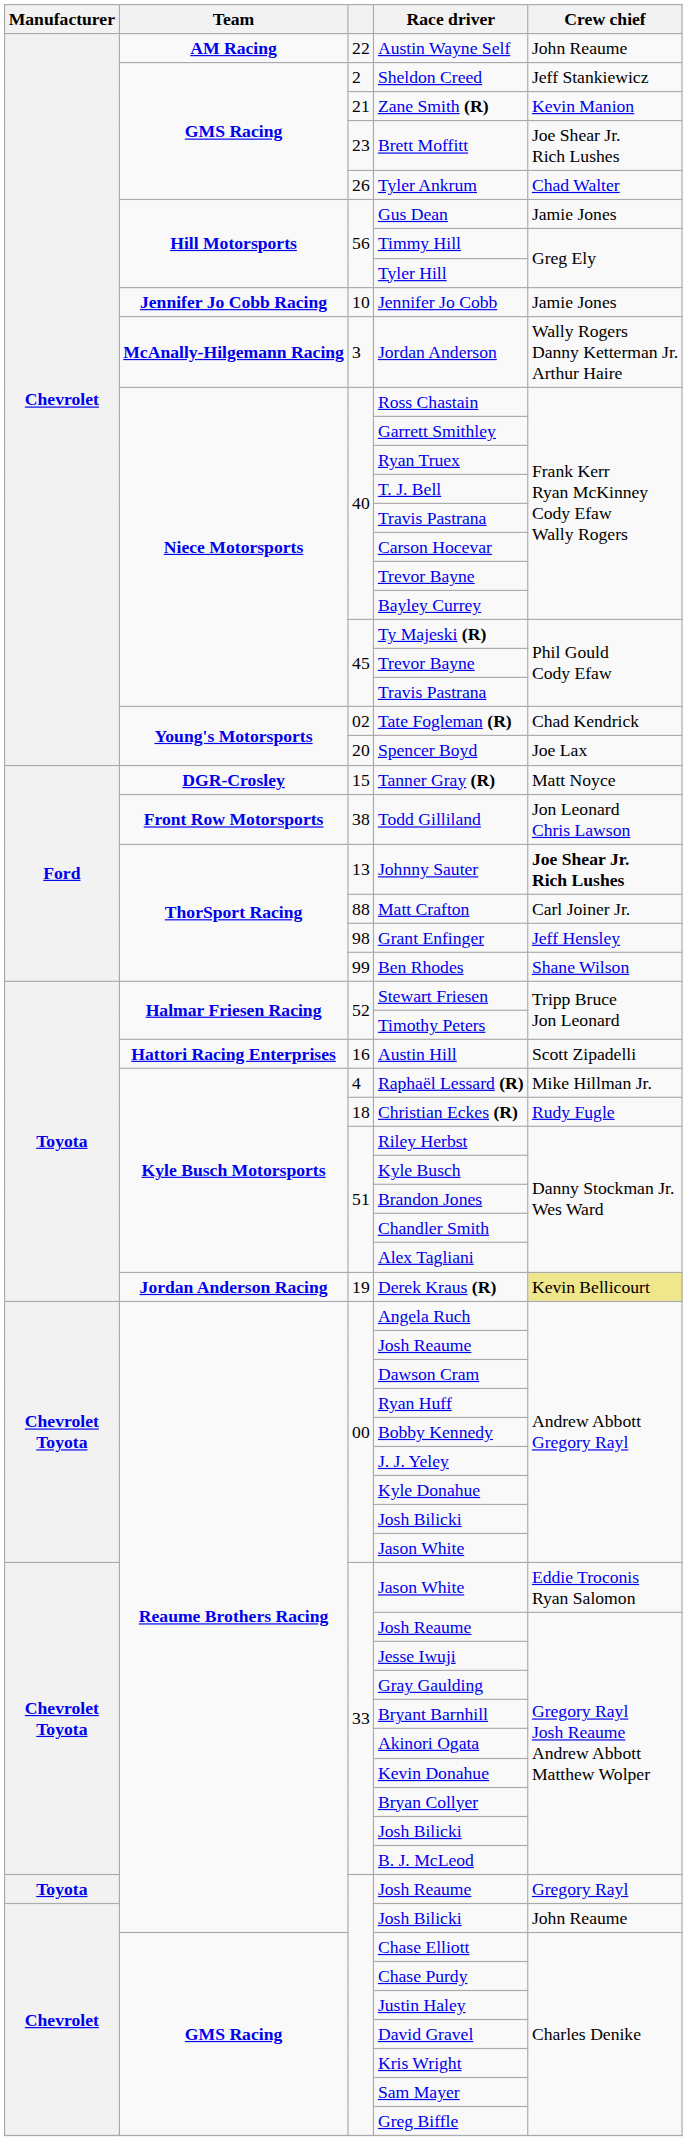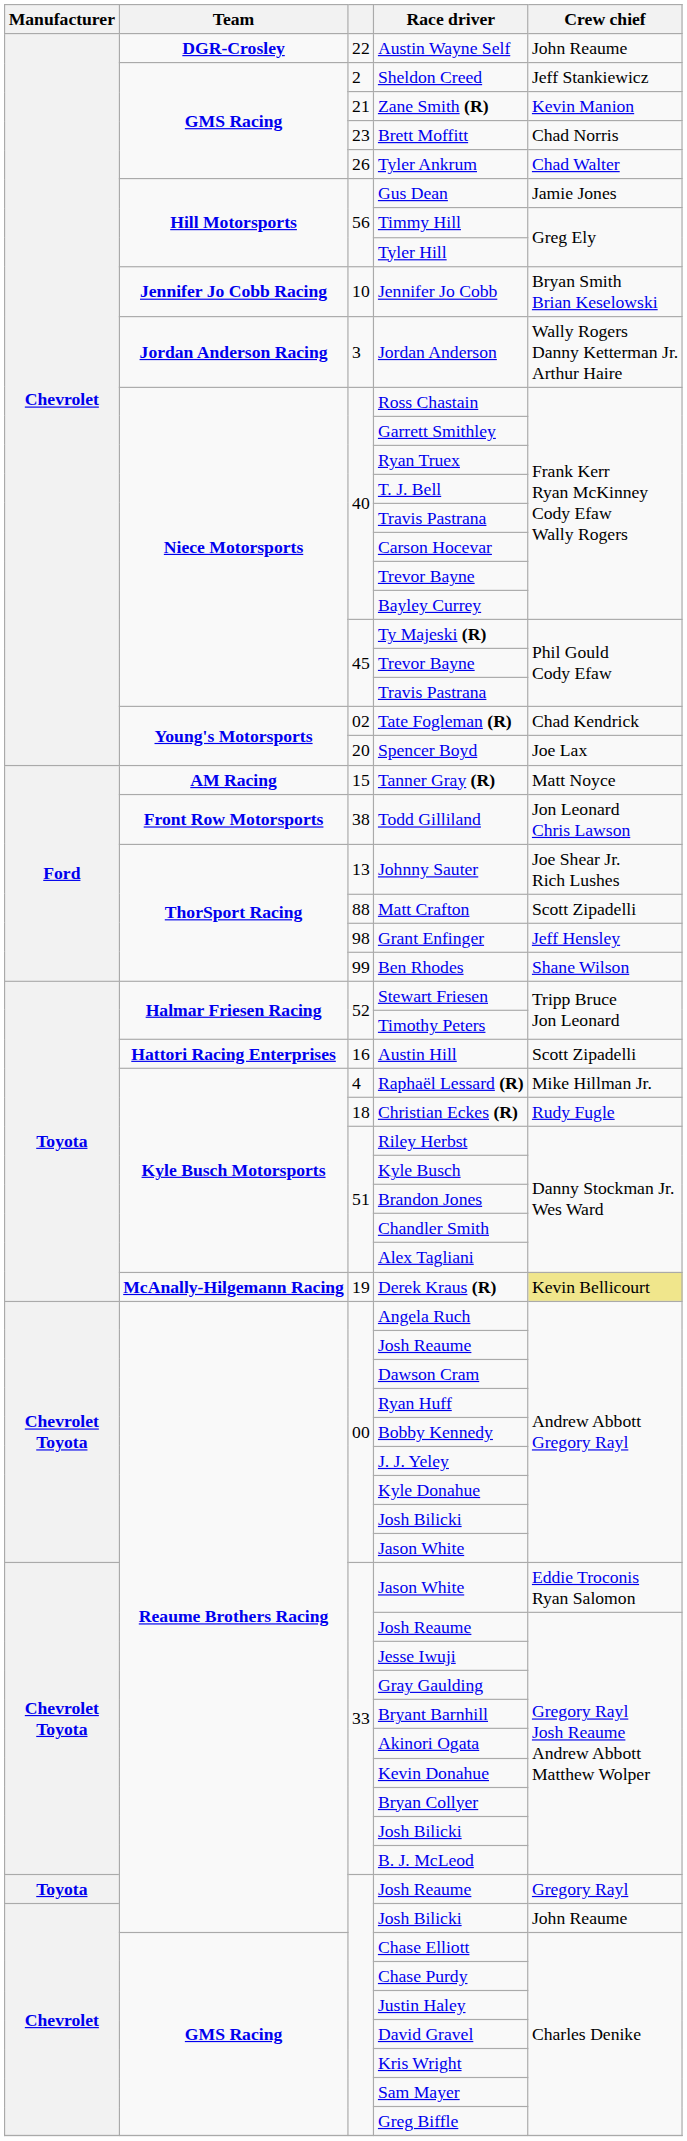 <table class="wikitable" style="font-size: 95%;">
 <tr>
 <th>Manufacturer</th>
 <th>Team</th>
 <th></th>
 <th>Race driver</th>
 <th>Crew chief</th>
 </tr>
 <tr>
 <th rowspan=23><a href='#'>Chevrolet</a></th>
-<td style="text-align:center;"><strong><a href='#'>AM Racing</a></strong></td>
+<td style="text-align:center;"><strong><a href='#'>DGR-Crosley</a></strong></td>
 <td>22</td>
 <td><a href='#'>Austin Wayne Self</a></td>
 <td>John Reaume</td>
 </tr>
 <tr>
 <td rowspan=4 style="text-align:center;"><strong><a href='#'>GMS Racing</a></strong></td>
 <td>2</td>
 <td><a href='#'>Sheldon Creed</a></td>
 <td>Jeff Stankiewicz</td>
 </tr>
 <tr>
 <td>21</td>
 <td><a href='#'>Zane Smith</a> <strong>(R)</strong></td>
 <td><a href='#'>Kevin Manion</a></td>
 </tr>
 <tr>
 <td>23</td>
 <td><a href='#'>Brett Moffitt</a></td>
-<td>Joe Shear Jr. <small></small> <br> Rich Lushes <small></small></td>
+<td>Chad Norris</td>
 </tr>
 <tr>
 <td>26</td>
 <td><a href='#'>Tyler Ankrum</a></td>
 <td><a href='#'>Chad Walter</a></td>
 </tr>
 <tr>
 <td rowspan=3 style="text-align:center;"><strong><a href='#'>Hill Motorsports</a></strong></td>
 <td rowspan=3>56</td>
 <td><a href='#'>Gus Dean</a><small> </small></td>
 <td>Jamie Jones</td>
 </tr>
 <tr>
 <td><a href='#'>Timmy Hill</a> <small></small></td>
 <td rowspan=2>Greg Ely</td>
 </tr>
 <tr>
 <td><a href='#'>Tyler Hill</a> <small></small></td>
 </tr>
 <tr>
 <td style="text-align:center;"><strong><a href='#'>Jennifer Jo Cobb Racing</a></strong></td>
 <td>10</td>
 <td><a href='#'>Jennifer Jo Cobb</a></td>
-<td>Jamie Jones</td>
+<td>Bryan Smith <small></small> <br> <a href='#'>Brian Keselowski</a> <small></small></td>
 </tr>
 <tr>
-<td style="text-align:center;"><strong><a href='#'>McAnally-Hilgemann Racing</a></strong></td>
+<td style="text-align:center;"><strong><a href='#'>Jordan Anderson Racing</a></strong></td>
 <td>3</td>
 <td><a href='#'>Jordan Anderson</a></td>
 <td>Wally Rogers <small></small> <br> Danny Ketterman Jr. <small></small> <br> Arthur Haire <small></small></td>
 </tr>
 <tr>
 <td rowspan=11 style="text-align:center;"><strong><a href='#'>Niece Motorsports</a></strong></td>
 <td rowspan=8>40</td>
 <td><a href='#'>Ross Chastain</a> <small></small></td>
 <td rowspan=8>Frank Kerr <small></small> <br> Ryan McKinney <small></small> <br> Cody Efaw <small></small> <br> Wally Rogers <small></small></td>
 </tr>
 <tr>
 <td><a href='#'>Garrett Smithley</a> <small></small></td>
 </tr>
 <tr>
 <td><a href='#'>Ryan Truex</a> <small></small></td>
 </tr>
 <tr>
 <td><a href='#'>T. J. Bell</a> <small></small></td>
 </tr>
 <tr>
 <td><a href='#'>Travis Pastrana</a> <small></small></td>
 </tr>
 <tr>
 <td><a href='#'>Carson Hocevar</a> <small></small></td>
 </tr>
 <tr>
 <td><a href='#'>Trevor Bayne</a> <small></small></td>
 </tr>
 <tr>
 <td><a href='#'>Bayley Currey</a> <small></small></td>
 </tr>
 <tr>
 <td rowspan=3>45</td>
 <td><a href='#'>Ty Majeski</a> <strong>(R)</strong> <small></small></td>
 <td rowspan=3>Phil Gould <small></small> <br> Cody Efaw <small></small></td>
 </tr>
 <tr>
 <td><a href='#'>Trevor Bayne</a> <small></small></td>
 </tr>
 <tr>
 <td><a href='#'>Travis Pastrana</a> <small></small></td>
 </tr>
 <tr>
 <td rowspan=2 style="text-align:center;"><strong><a href='#'>Young's Motorsports</a></strong></td>
 <td>02</td>
 <td><a href='#'>Tate Fogleman</a> <strong>(R)</strong></td>
 <td>Chad Kendrick</td>
 </tr>
 <tr>
 <td>20</td>
 <td><a href='#'>Spencer Boyd</a></td>
 <td>Joe Lax</td>
 </tr>
 <tr>
 <th rowspan=6><a href='#'>Ford</a></th>
-<td style="text-align:center;"><strong><a href='#'>DGR-Crosley</a></strong></td>
+<td style="text-align:center;"><strong><a href='#'>AM Racing</a></strong></td>
 <td>15</td>
 <td><a href='#'>Tanner Gray</a> <strong>(R)</strong></td>
 <td>Matt Noyce</td>
 </tr>
 <tr>
 <td style="text-align:center;"><strong><a href='#'>Front Row Motorsports</a></strong></td>
 <td>38</td>
 <td><a href='#'>Todd Gilliland</a></td>
 <td>Jon Leonard <small></small> <br> <a href='#'>Chris Lawson</a> <small></small></td>
 </tr>
 <tr>
 <td rowspan=4 style="text-align:center;"><strong><a href='#'>ThorSport Racing</a></strong></td>
 <td>13</td>
 <td><a href='#'>Johnny Sauter</a></td>
-<td><strong>Joe Shear Jr. <small></small> <br> Rich Lushes <small></small></strong></td>
+<td>Joe Shear Jr. <small></small> <br> Rich Lushes <small></small></td>
 </tr>
 <tr>
 <td>88</td>
 <td><a href='#'>Matt Crafton</a></td>
-<td>Carl Joiner Jr.</td>
+<td>Scott Zipadelli</td>
 </tr>
 <tr>
 <td>98</td>
 <td><a href='#'>Grant Enfinger</a></td>
 <td><a href='#'>Jeff Hensley</a></td>
 </tr>
 <tr>
 <td>99</td>
 <td><a href='#'>Ben Rhodes</a></td>
 <td><a href='#'>Shane Wilson</a></td>
 </tr>
 <tr>
 <th rowspan=11><a href='#'>Toyota</a></th>
 <td rowspan=2 style="text-align:center;"><strong><a href='#'>Halmar Friesen Racing</a></strong></td>
 <td rowspan=2>52</td>
 <td><a href='#'>Stewart Friesen</a> <small></small></td>
 <td rowspan=2>Tripp Bruce <small></small> <br> Jon Leonard <small></small></td>
 </tr>
 <tr>
 <td><a href='#'>Timothy Peters</a> <small></small></td>
 </tr>
 <tr>
 <td style="text-align:center;"><strong><a href='#'>Hattori Racing Enterprises</a></strong></td>
 <td>16</td>
 <td><a href='#'>Austin Hill</a></td>
 <td>Scott Zipadelli</td>
 </tr>
 <tr>
 <td rowspan=7 style="text-align:center;"><strong><a href='#'>Kyle Busch Motorsports</a></strong></td>
 <td>4</td>
 <td><a href='#'>Raphaël Lessard</a> <strong>(R)</strong></td>
 <td>Mike Hillman Jr.</td>
 </tr>
 <tr>
 <td>18</td>
 <td><a href='#'>Christian Eckes</a> <strong>(R)</strong></td>
 <td><a href='#'>Rudy Fugle</a></td>
 </tr>
 <tr>
 <td rowspan=5>51</td>
 <td><a href='#'>Riley Herbst</a> <small></small></td>
 <td rowspan=5>Danny Stockman Jr. <small></small> <br> Wes Ward <small></small></td>
 </tr>
 <tr>
 <td><a href='#'>Kyle Busch</a> <small></small></td>
 </tr>
 <tr>
 <td><a href='#'>Brandon Jones</a> <small></small></td>
 </tr>
 <tr>
 <td><a href='#'>Chandler Smith</a> <small></small></td>
 </tr>
 <tr>
 <td><a href='#'>Alex Tagliani</a> <small></small></td>
 </tr>
 <tr>
-<td style="text-align:center;"><strong><a href='#'>Jordan Anderson Racing</a></strong></td>
+<td style="text-align:center;"><strong><a href='#'>McAnally-Hilgemann Racing</a></strong></td>
 <td>19</td>
 <td><a href='#'>Derek Kraus</a> <strong>(R)</strong></td>
 <td style="background: khaki;">Kevin Bellicourt</td>
 </tr>
 <tr>
 <th rowspan=9><a href='#'>Chevrolet</a> <small></small> <br> <a href='#'>Toyota</a> <small></small></th>
 <td rowspan=21 style="text-align:center;"><strong><a href='#'>Reaume Brothers Racing</a></strong></td>
 <td rowspan=9>00</td>
 <td><a href='#'>Angela Ruch</a> <small></small></td>
 <td rowspan=9>Andrew Abbott <small></small> <br> <a href='#'>Gregory Rayl</a> <small></small></td>
 </tr>
 <tr>
 <td><a href='#'>Josh Reaume</a> <small></small></td>
 </tr>
 <tr>
 <td><a href='#'>Dawson Cram</a> <small></small></td>
 </tr>
 <tr>
 <td><a href='#'>Ryan Huff</a> <small></small></td>
 </tr>
 <tr>
 <td><a href='#'>Bobby Kennedy</a> <small></small></td>
 </tr>
 <tr>
 <td><a href='#'>J. J. Yeley</a> <small></small></td>
 </tr>
 <tr>
 <td><a href='#'>Kyle Donahue</a> <small></small></td>
 </tr>
 <tr>
 <td><a href='#'>Josh Bilicki</a> <small></small></td>
 </tr>
 <tr>
 <td><a href='#'>Jason White</a> <small></small></td>
 </tr>
 <tr>
 <th rowspan=10><a href='#'>Chevrolet</a> <small></small> <br> <a href='#'>Toyota</a> <small></small></th>
 <td rowspan=10>33</td>
 <td><a href='#'>Jason White</a> <small></small></td>
 <td><a href='#'>Eddie Troconis</a> <small></small> <br> Ryan Salomon <small></small></td>
 </tr>
 <tr>
 <td><a href='#'>Josh Reaume</a> <small></small></td>
 <td rowspan=9><a href='#'>Gregory Rayl</a> <small></small> <br> <a href='#'>Josh Reaume</a> <small></small> <br> Andrew Abbott <small></small> <br> Matthew Wolper <small></small></td>
 </tr>
 <tr>
 <td><a href='#'>Jesse Iwuji</a> <small></small></td>
 </tr>
 <tr>
 <td><a href='#'>Gray Gaulding</a> <small></small></td>
 </tr>
 <tr>
 <td><a href='#'>Bryant Barnhill</a> <small></small></td>
 </tr>
 <tr>
 <td><a href='#'>Akinori Ogata</a> <small></small></td>
 </tr>
 <tr>
 <td><a href='#'>Kevin Donahue</a> <small></small></td>
 </tr>
 <tr>
 <td><a href='#'>Bryan Collyer</a> <small></small></td>
 </tr>
 <tr>
 <td><a href='#'>Josh Bilicki</a> <small></small></td>
 </tr>
 <tr>
 <td><a href='#'>B. J. McLeod</a> <small></small></td>
 </tr>
 <tr>
 <th><a href='#'>Toyota</a></th>
 <td rowspan=9></td>
 <td><a href='#'>Josh Reaume</a> <small></small></td>
 <td><a href='#'>Gregory Rayl</a></td>
 </tr>
 <tr>
 <th rowspan=8><a href='#'>Chevrolet</a></th>
 <td><a href='#'>Josh Bilicki</a> <small></small></td>
 <td>John Reaume</td>
 </tr>
 <tr>
 <td rowspan=7 style="text-align:center;"><strong><a href='#'>GMS Racing</a></strong></td>
 <td><a href='#'>Chase Elliott</a> <small></small></td>
 <td rowspan=7>Charles Denike</td>
 </tr>
 <tr>
 <td><a href='#'>Chase Purdy</a> <small></small></td>
 </tr>
 <tr>
 <td><a href='#'>Justin Haley</a> <small></small></td>
 </tr>
 <tr>
 <td><a href='#'>David Gravel</a> <small></small></td>
 </tr>
 <tr>
 <td><a href='#'>Kris Wright</a> <small></small></td>
 </tr>
 <tr>
 <td><a href='#'>Sam Mayer</a> <small></small></td>
 </tr>
 <tr>
 <td><a href='#'>Greg Biffle</a> <small></small></td>
 </tr>
 <tr>
 </tr>
 </table>
